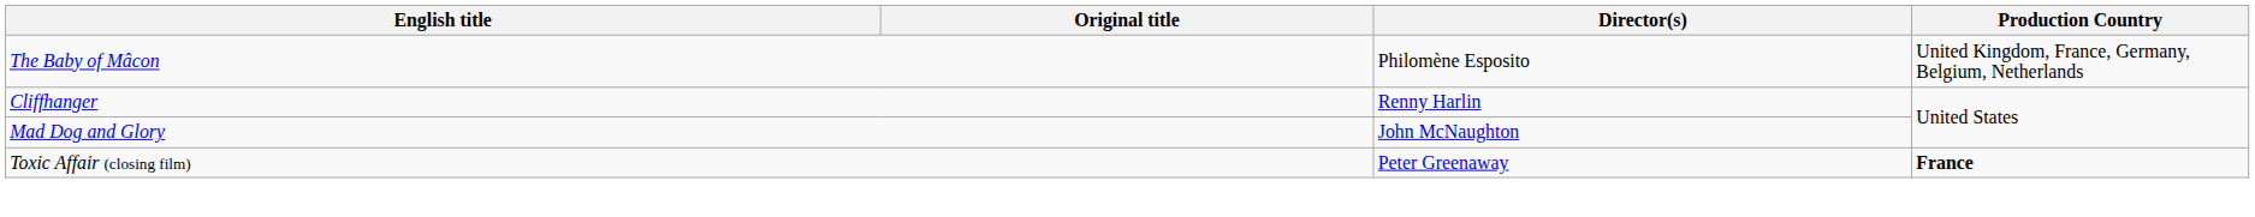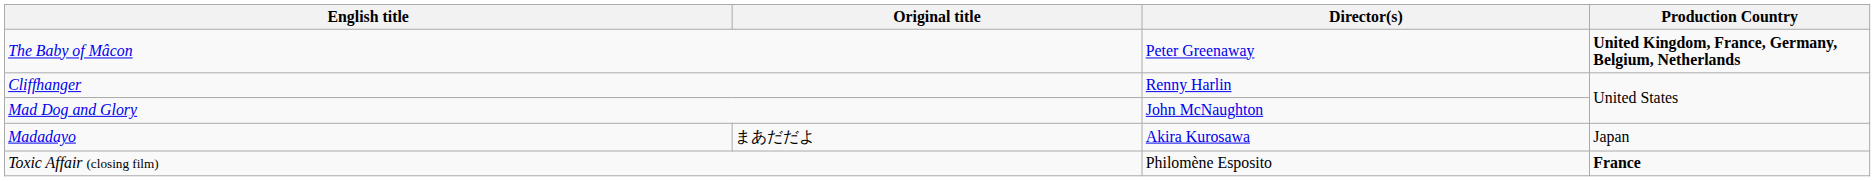 <table class="wikitable" width="95%" cellpadding="5">
 <tr>
 <th width="39%">English title</th>
 <th width="22%">Original title</th>
 <th width="24%">Director(s)</th>
 <th width="15%">Production Country</th>
 </tr>
 <tr>
 <td colspan="2"><em><a href='#'>The Baby of Mâcon</a></em></td>
-<td>Philomène Esposito</td>
-<td>United Kingdom, France, Germany, Belgium, Netherlands</td>
+<td><a href='#'>Peter Greenaway</a></td>
+<td><strong>United Kingdom, France, Germany, Belgium, Netherlands</strong></td>
 </tr>
 <tr>
 <td colspan="2"><em><a href='#'>Cliffhanger</a></em></td>
 <td data-sort-value="Fer"><a href='#'>Renny Harlin</a></td>
 <td rowspan="2">United States</td>
 </tr>
 <tr>
 <td colspan="2"><em><a href='#'>Mad Dog and Glory</a></em></td>
 <td Adata-sort-value="McI"><a href='#'>John McNaughton</a></td>
 </tr>
 <tr>
+<td><em><a href='#'>Madadayo</a></em></td>
+<td>まあだだよ</td>
+<td><a href='#'>Akira Kurosawa</a></td>
+<td>Japan</td>
+</tr>
+<tr>
 <td colspan="2"><em>Toxic Affair</em> <small>(closing film)</small></td>
-<td><a href='#'>Peter Greenaway</a></td>
+<td>Philomène Esposito</td>
 <td><strong>France</strong></td>
 </tr>
 </table>
